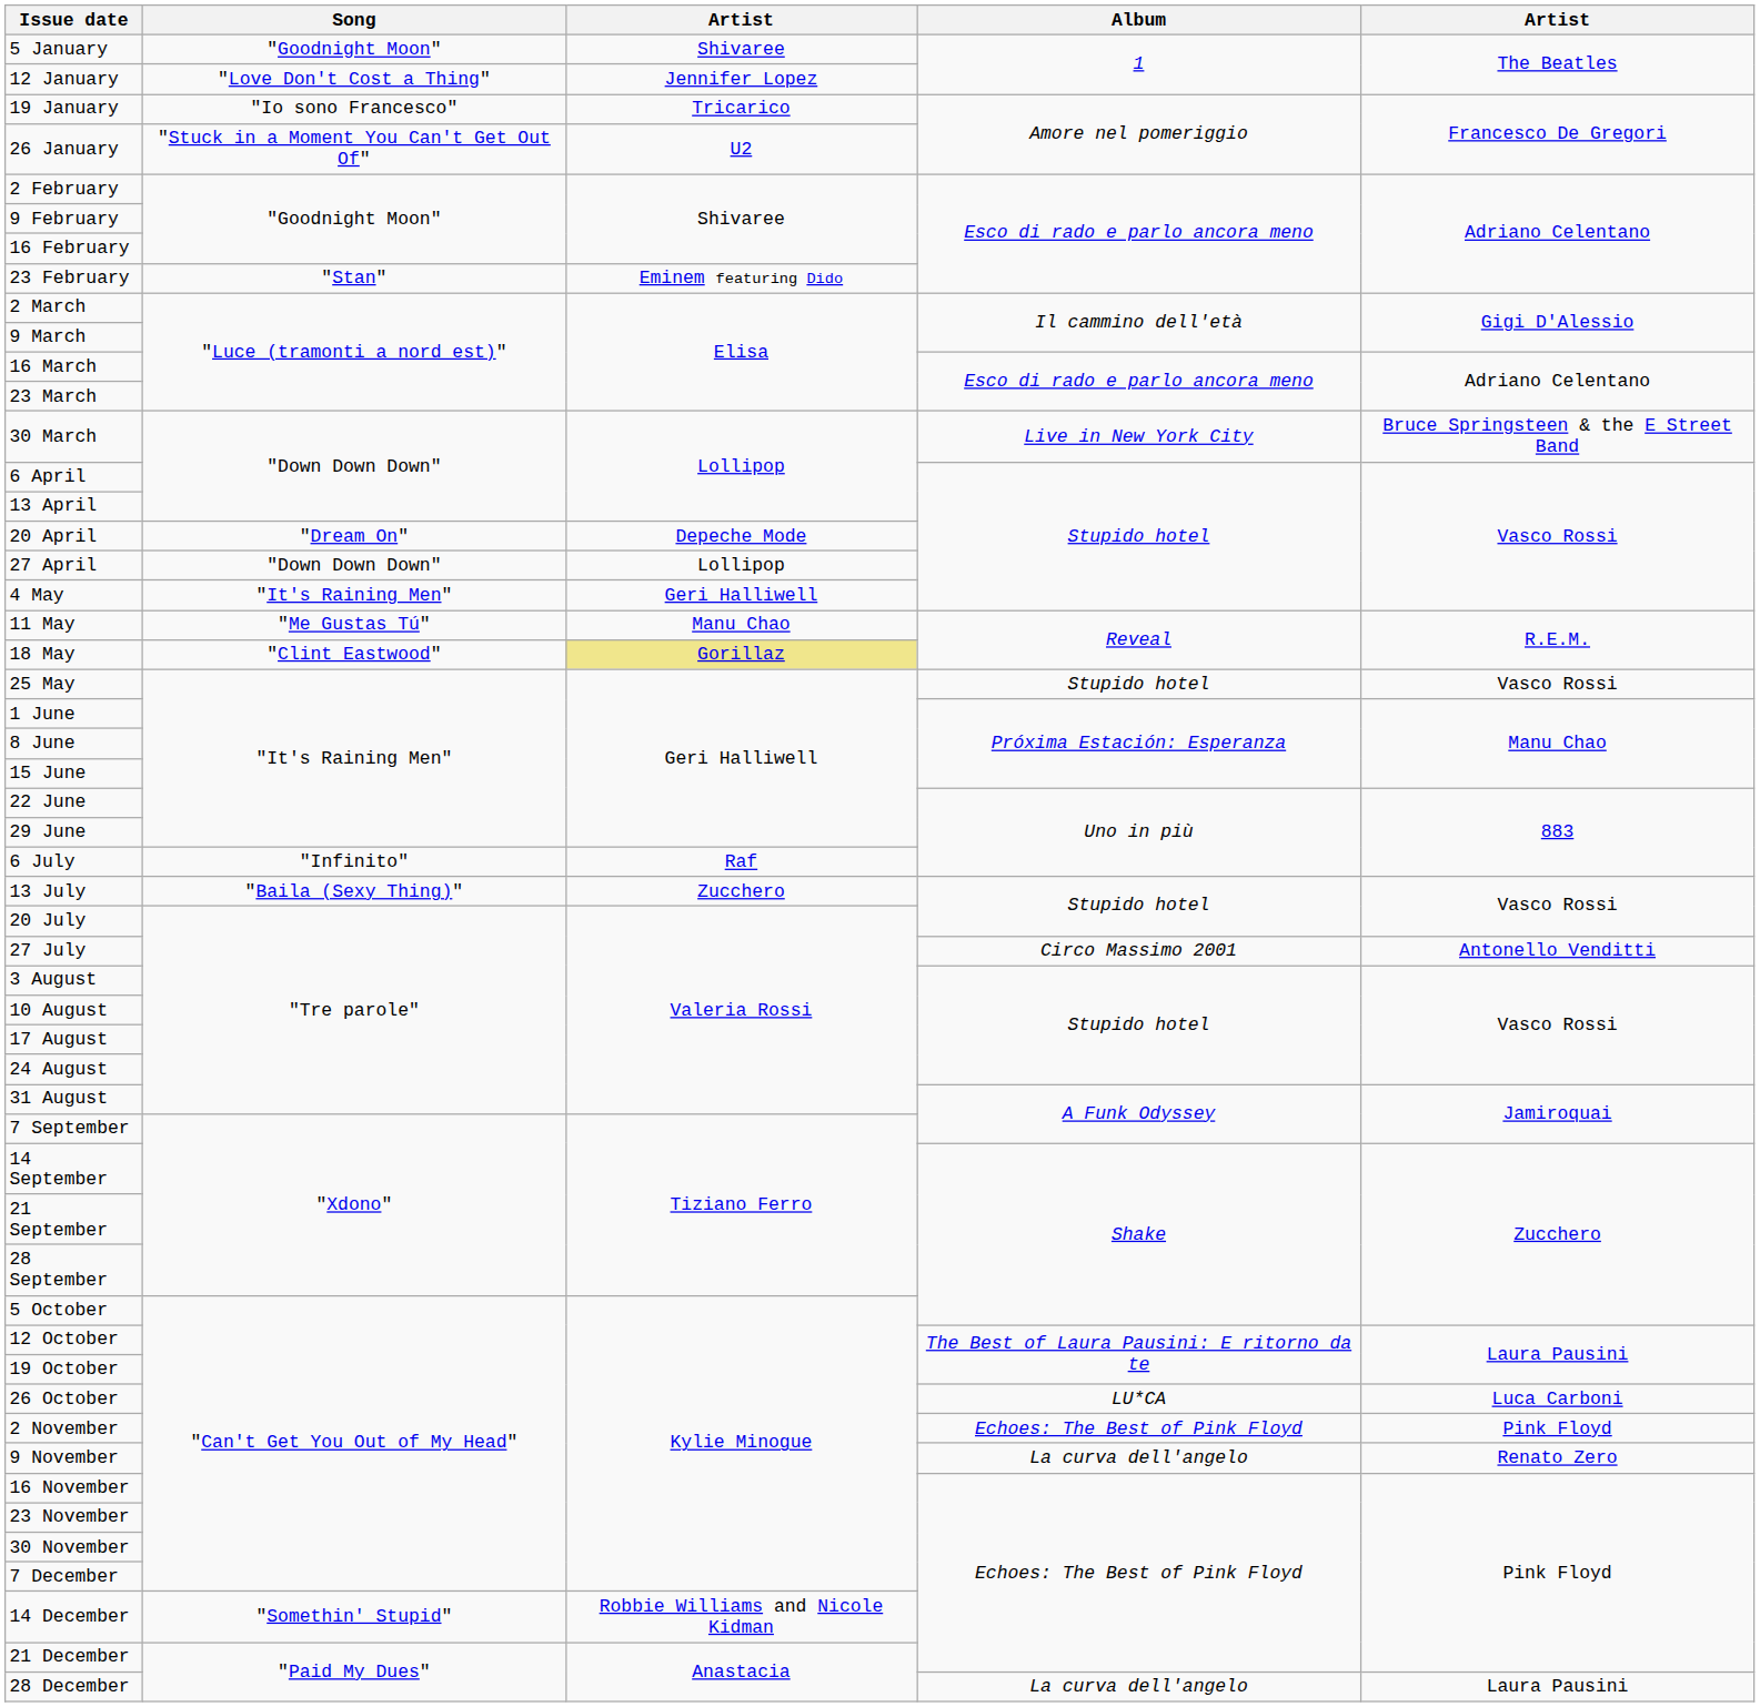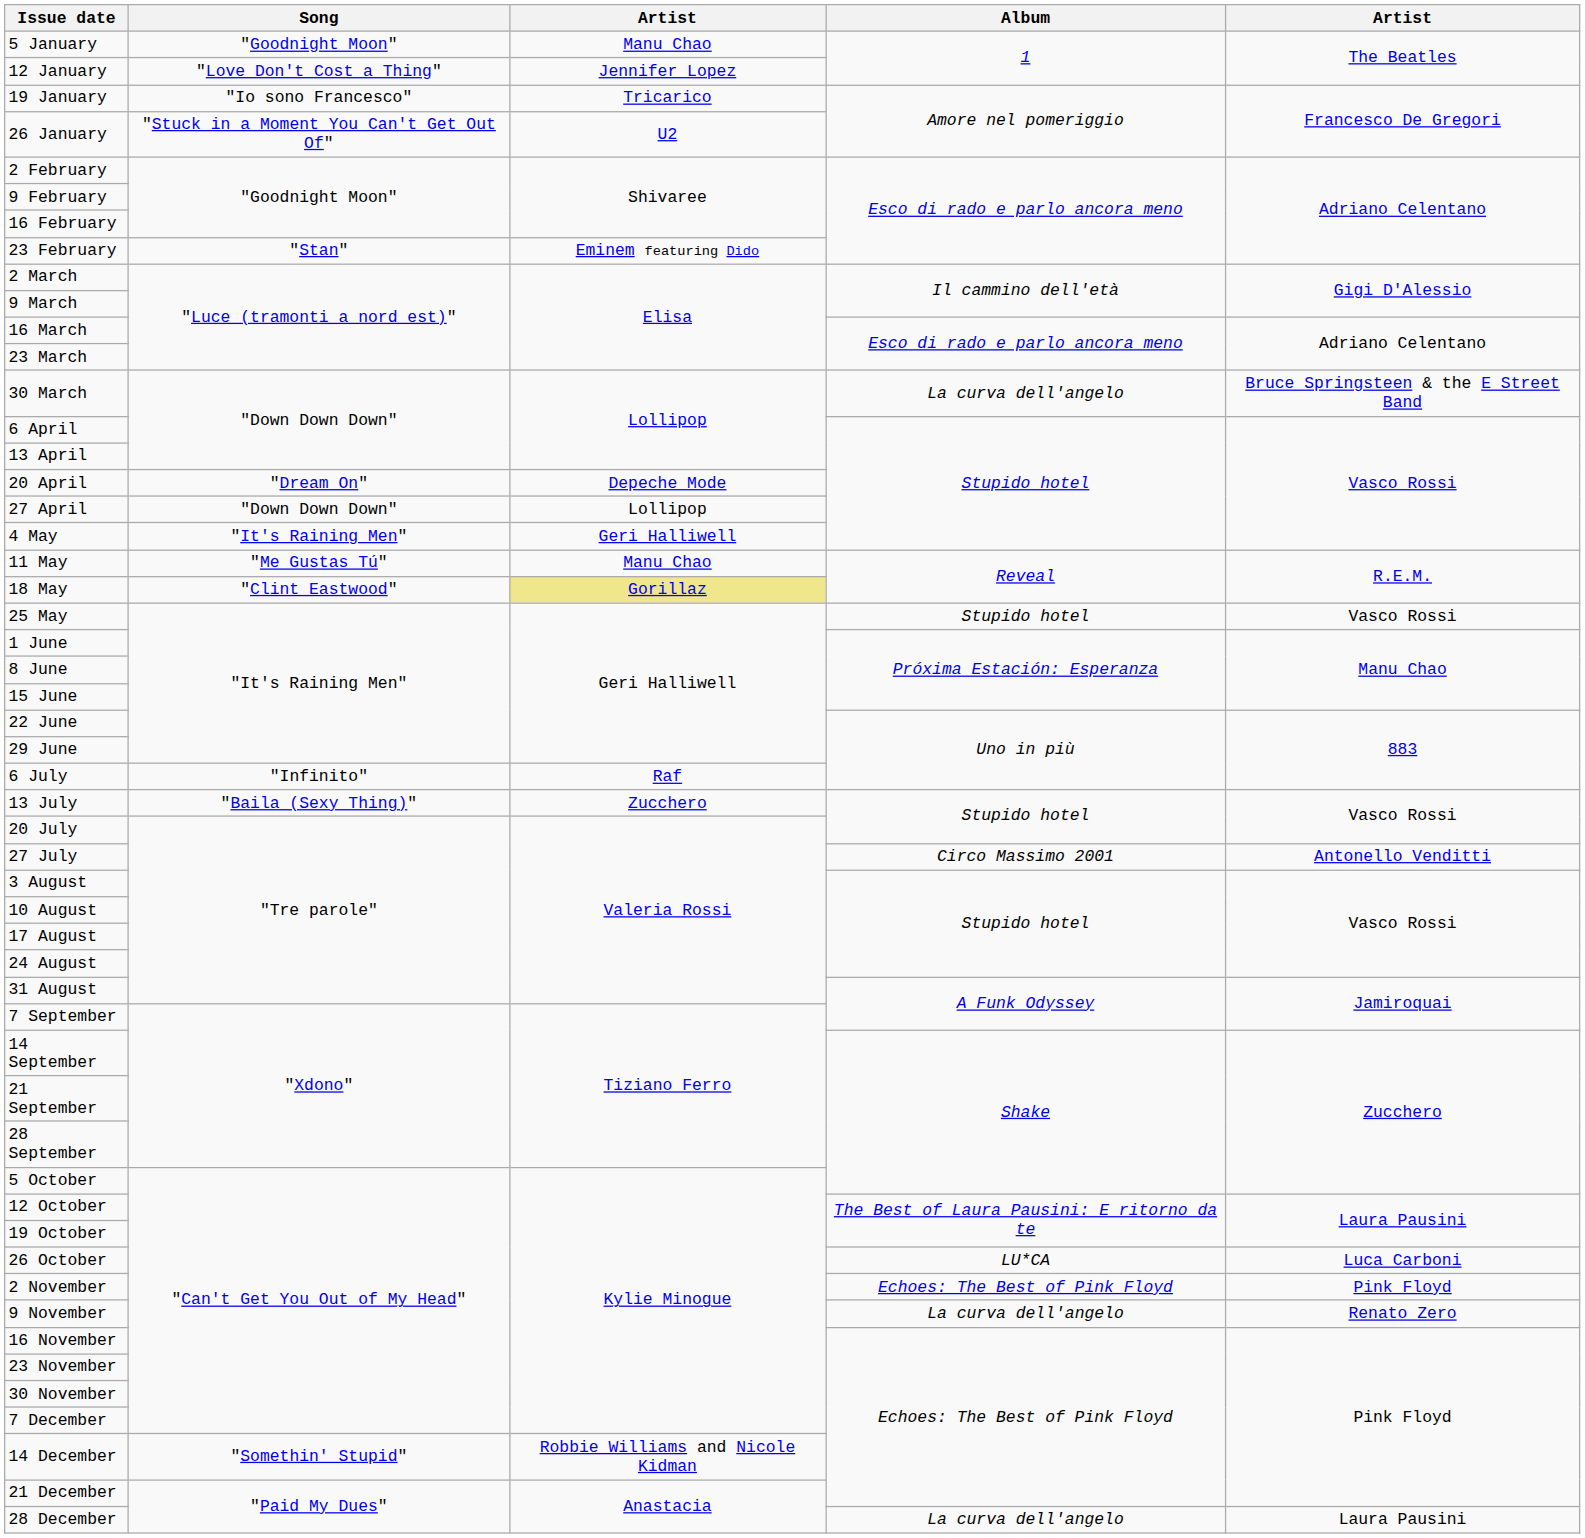 <table class="wikitable">
 <tr>
 <th align="center">Issue date</th>
 <th align="center">Song</th>
 <th align="center">Artist</th>
 <th align="center">Album</th>
 <th align="center">Artist</th>
 </tr>
 <tr>
 <td align="left">5 January</td>
 <td align="center">"<a href='#'>Goodnight Moon</a>"</td>
-<td align="center"><a href='#'>Shivaree</a></td>
+<td align="center"><a href='#'>Manu Chao</a></td>
 <td align="center" rowspan="2"><em><a href='#'>1</a></em></td>
 <td align="center" rowspan="2"><a href='#'>The Beatles</a></td>
 </tr>
 <tr>
 <td align="left">12 January</td>
 <td align="center">"<a href='#'>Love Don't Cost a Thing</a>"</td>
 <td align="center"><a href='#'>Jennifer Lopez</a></td>
 </tr>
 <tr>
 <td align="left">19 January</td>
 <td align="center">"Io sono Francesco"</td>
 <td align="center"><a href='#'>Tricarico</a></td>
 <td align="center" rowspan="2"><em>Amore nel pomeriggio</em></td>
 <td align="center" rowspan="2"><a href='#'>Francesco De Gregori</a></td>
 </tr>
 <tr>
 <td align="left">26 January</td>
 <td align="center">"<a href='#'>Stuck in a Moment You Can't Get Out Of</a>"</td>
 <td align="center"><a href='#'>U2</a></td>
 </tr>
 <tr>
 <td align="left">2 February</td>
 <td align="center" rowspan="3">"Goodnight Moon"</td>
 <td align="center" rowspan="3">Shivaree</td>
 <td align="center" rowspan="4"><em><a href='#'>Esco di rado e parlo ancora meno</a></em></td>
 <td align="center" rowspan="4"><a href='#'>Adriano Celentano</a></td>
 </tr>
 <tr>
 <td align="left">9 February</td>
 </tr>
 <tr>
 <td align="left">16 February</td>
 </tr>
 <tr>
 <td align="left">23 February</td>
 <td align="center">"<a href='#'>Stan</a>"</td>
 <td align="center"><a href='#'>Eminem</a> <small> featuring <a href='#'>Dido</a> </small></td>
 </tr>
 <tr>
 <td align="left">2 March</td>
 <td align="center" rowspan="4">"<a href='#'>Luce (tramonti a nord est)</a>"</td>
 <td align="center" rowspan="4"><a href='#'>Elisa</a></td>
 <td align="center" rowspan="2"><em>Il cammino dell'età</em></td>
 <td align="center" rowspan="2"><a href='#'>Gigi D'Alessio</a></td>
 </tr>
 <tr>
 <td align="left">9 March</td>
 </tr>
 <tr>
 <td align="left">16 March</td>
 <td align="center" rowspan="2"><em><a href='#'>Esco di rado e parlo ancora meno</a></em></td>
 <td align="center" rowspan="2">Adriano Celentano</td>
 </tr>
 <tr>
 <td align="left">23 March</td>
 </tr>
 <tr>
 <td align="left">30 March</td>
 <td align="center" rowspan="3">"Down Down Down"</td>
 <td align="center" rowspan="3"><a href='#'>Lollipop</a></td>
-<td align="center"><em><a href='#'>Live in New York City</a></em></td>
+<td align="center"><em>La curva dell'angelo</em></td>
 <td align="center"><a href='#'>Bruce Springsteen</a> & the <a href='#'>E Street Band</a></td>
 </tr>
 <tr>
 <td align="left">6 April</td>
 <td align="center" rowspan="5"><em><a href='#'>Stupido hotel</a></em></td>
 <td align="center" rowspan="5"><a href='#'>Vasco Rossi</a></td>
 </tr>
 <tr>
 <td align="left">13 April</td>
 </tr>
 <tr>
 <td align="left">20 April</td>
 <td align="center">"<a href='#'>Dream On</a>"</td>
 <td align="center"><a href='#'>Depeche Mode</a></td>
 </tr>
 <tr>
 <td align="left">27 April</td>
 <td align="center">"Down Down Down"</td>
 <td align="center">Lollipop</td>
 </tr>
 <tr>
 <td align="left">4 May</td>
 <td align="center">"<a href='#'>It's Raining Men</a>"</td>
 <td align="center"><a href='#'>Geri Halliwell</a></td>
 </tr>
 <tr>
 <td align="left">11 May</td>
 <td align="center">"<a href='#'>Me Gustas Tú</a>"</td>
 <td align="center"><a href='#'>Manu Chao</a></td>
 <td align="center" rowspan="2"><em><a href='#'>Reveal</a></em></td>
 <td align="center" rowspan="2"><a href='#'>R.E.M.</a></td>
 </tr>
 <tr>
 <td align="left">18 May</td>
 <td align="center">"<a href='#'>Clint Eastwood</a>"</td>
 <td align="center" style="background: khaki;"><a href='#'>Gorillaz</a></td>
 </tr>
 <tr>
 <td align="left">25 May</td>
 <td align="center" rowspan="6">"It's Raining Men"</td>
 <td align="center" rowspan="6">Geri Halliwell</td>
 <td align="center"><em>Stupido hotel</em></td>
 <td align="center">Vasco Rossi</td>
 </tr>
 <tr>
 <td align="left">1 June</td>
 <td align="center" rowspan="3"><em><a href='#'>Próxima Estación: Esperanza</a></em></td>
 <td align="center" rowspan="3"><a href='#'>Manu Chao</a></td>
 </tr>
 <tr>
 <td align="left">8 June</td>
 </tr>
 <tr>
 <td align="left">15 June</td>
 </tr>
 <tr>
 <td align="left">22 June</td>
 <td align="center" rowspan="3"><em>Uno in più</em></td>
 <td align="center" rowspan="3"><a href='#'>883</a></td>
 </tr>
 <tr>
 <td align="left">29 June</td>
 </tr>
 <tr>
 <td align="left">6 July</td>
 <td align="center">"Infinito"</td>
 <td align="center"><a href='#'>Raf</a></td>
 </tr>
 <tr>
 <td align="left">13 July</td>
 <td align="center">"<a href='#'>Baila (Sexy Thing)</a>"</td>
 <td align="center"><a href='#'>Zucchero</a></td>
 <td align="center" rowspan="2"><em>Stupido hotel</em></td>
 <td align="center" rowspan="2">Vasco Rossi</td>
 </tr>
 <tr>
 <td align="left">20 July</td>
 <td align="center" rowspan="7">"Tre parole"</td>
 <td align="center" rowspan="7"><a href='#'>Valeria Rossi</a></td>
 </tr>
 <tr>
 <td align="left">27 July</td>
 <td align="center"><em>Circo Massimo 2001</em></td>
 <td align="center"><a href='#'>Antonello Venditti</a></td>
 </tr>
 <tr>
 <td align="left">3 August</td>
 <td align="center" rowspan="4"><em>Stupido hotel</em></td>
 <td align="center" rowspan="4">Vasco Rossi</td>
 </tr>
 <tr>
 <td align="left">10 August</td>
 </tr>
 <tr>
 <td align="left">17 August</td>
 </tr>
 <tr>
 <td align="left">24 August</td>
 </tr>
 <tr>
 <td align="left">31 August</td>
 <td align="center" rowspan="2"><em><a href='#'>A Funk Odyssey</a></em></td>
 <td align="center" rowspan="2"><a href='#'>Jamiroquai</a></td>
 </tr>
 <tr>
 <td align="left">7 September</td>
 <td align="center" rowspan="4">"<a href='#'>Xdono</a>"</td>
 <td align="center" rowspan="4"><a href='#'>Tiziano Ferro</a></td>
 </tr>
 <tr>
 <td align="left">14 September</td>
 <td align="center" rowspan="4"><em><a href='#'>Shake</a></em></td>
 <td align="center" rowspan="4"><a href='#'>Zucchero</a></td>
 </tr>
 <tr>
 <td align="left">21 September</td>
 </tr>
 <tr>
 <td align="left">28 September</td>
 </tr>
 <tr>
 <td align="left">5 October</td>
 <td align="center" rowspan="10">"<a href='#'>Can't Get You Out of My Head</a>"</td>
 <td align="center" rowspan="10"><a href='#'>Kylie Minogue</a></td>
 </tr>
 <tr>
 <td align="left">12 October</td>
 <td align="center" rowspan="2"><em><a href='#'>The Best of Laura Pausini: E ritorno da te</a></em></td>
 <td align="center" rowspan="2"><a href='#'>Laura Pausini</a></td>
 </tr>
 <tr>
 <td align="left">19 October</td>
 </tr>
 <tr>
 <td align="left">26 October</td>
 <td align="center"><em>LU*CA</em></td>
 <td align="center"><a href='#'>Luca Carboni</a></td>
 </tr>
 <tr>
 <td align="left">2 November</td>
 <td align="center"><em><a href='#'>Echoes: The Best of Pink Floyd</a></em></td>
 <td align="center"><a href='#'>Pink Floyd</a></td>
 </tr>
 <tr>
 <td align="left">9 November</td>
 <td align="center"><em>La curva dell'angelo</em></td>
 <td align="center"><a href='#'>Renato Zero</a></td>
 </tr>
 <tr>
 <td align="left">16 November</td>
 <td align="center" rowspan="6"><em>Echoes: The Best of Pink Floyd</em></td>
 <td align="center" rowspan="6">Pink Floyd</td>
 </tr>
 <tr>
 <td align="left">23 November</td>
 </tr>
 <tr>
 <td align="left">30 November</td>
 </tr>
 <tr>
 <td align="left">7 December</td>
 </tr>
 <tr>
 <td align="left">14 December</td>
 <td align="center">"<a href='#'>Somethin' Stupid</a>"</td>
 <td align="center"><a href='#'>Robbie Williams</a> and <a href='#'>Nicole Kidman</a></td>
 </tr>
 <tr>
 <td align="left">21 December</td>
 <td align="center" rowspan="2">"<a href='#'>Paid My Dues</a>"</td>
 <td align="center" rowspan="2"><a href='#'>Anastacia</a></td>
 </tr>
 <tr>
 <td align="left">28 December</td>
 <td align="center"><em>La curva dell'angelo</em></td>
 <td align="center">Laura Pausini</td>
 </tr>
 </table>
